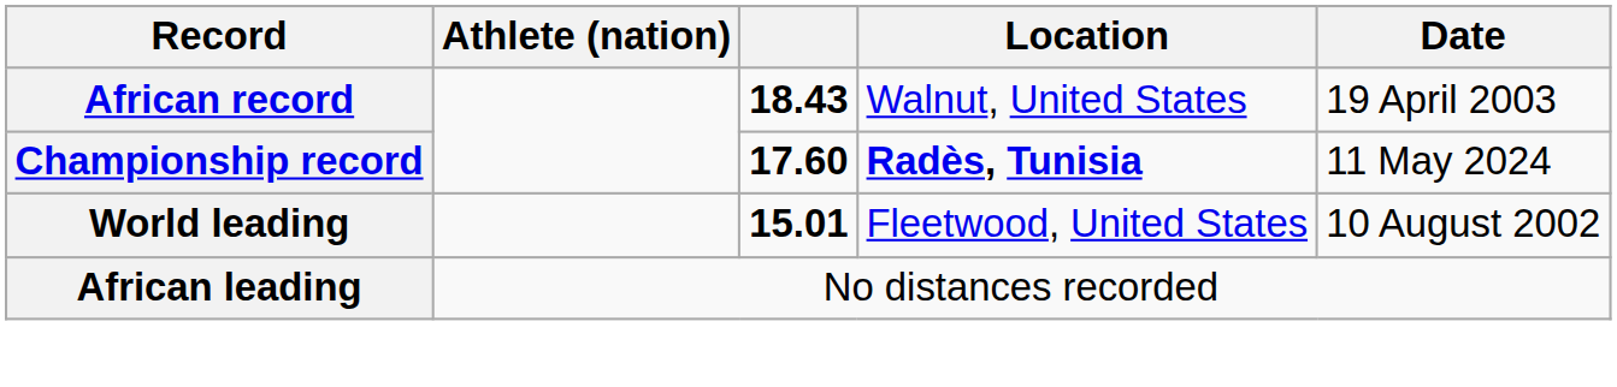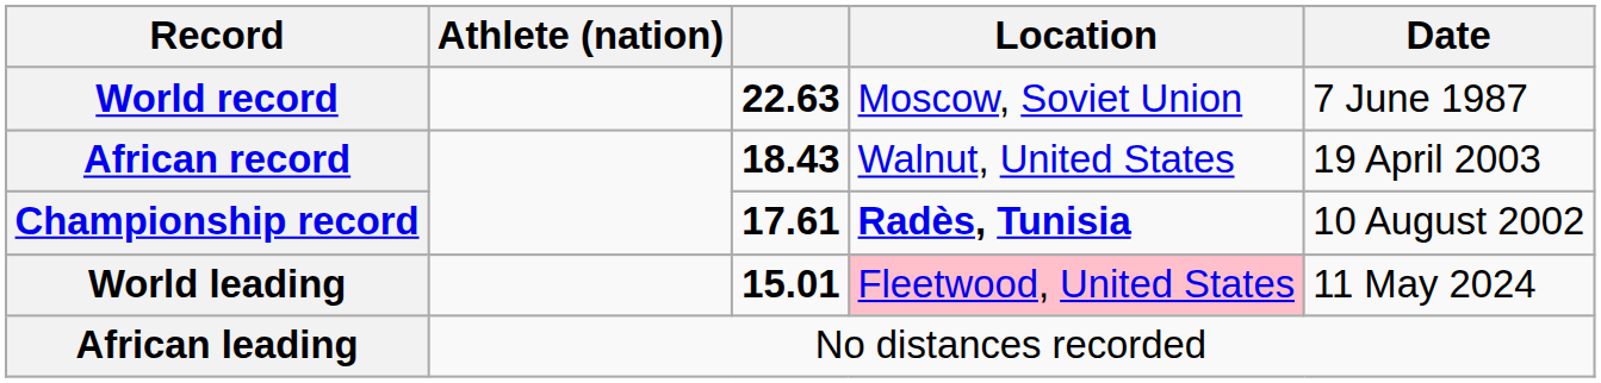 <table class="wikitable">
 <tr>
 <th scope="col">Record</th>
 <th scope="col">Athlete (nation)</th>
 <th scope="col"></th>
 <th scope="col">Location</th>
 <th scope="col">Date</th>
+</tr>
+<tr>
+<th scope="row"><a href='#'>World record</a></th>
+<td></td>
+<td align="center"><strong>22.63</strong></td>
+<td><a href='#'>Moscow</a>, <a href='#'>Soviet Union</a></td>
+<td>7 June 1987</td>
 </tr>
 <tr>
 <th scope="row"><a href='#'>African record</a></th>
 <td rowspan="2"></td>
 <td align="center"><strong>18.43</strong></td>
 <td><a href='#'>Walnut</a>, <a href='#'>United States</a></td>
 <td>19 April 2003</td>
 </tr>
 <tr>
 <th><a href='#'>Championship record</a></th>
-<td align="center"><strong>17.60</strong></td>
+<td align="center"><strong>17.61</strong></td>
 <td><strong><a href='#'>Radès</a>, <a href='#'>Tunisia</a></strong></td>
-<td>11 May 2024</td>
+<td>10 August 2002</td>
 </tr>
 <tr>
 <th scope="row">World leading</th>
 <td></td>
 <td align="center"><strong>15.01</strong></td>
-<td><a href='#'>Fleetwood</a>, <a href='#'>United States</a></td>
-<td>10 August 2002</td>
+<td style="background: pink;"><a href='#'>Fleetwood</a>, <a href='#'>United States</a></td>
+<td>11 May 2024</td>
 </tr>
 <tr>
 <th scope="row">African leading</th>
 <td colspan="4" align="center">No distances recorded</td>
 </tr>
 </table>
